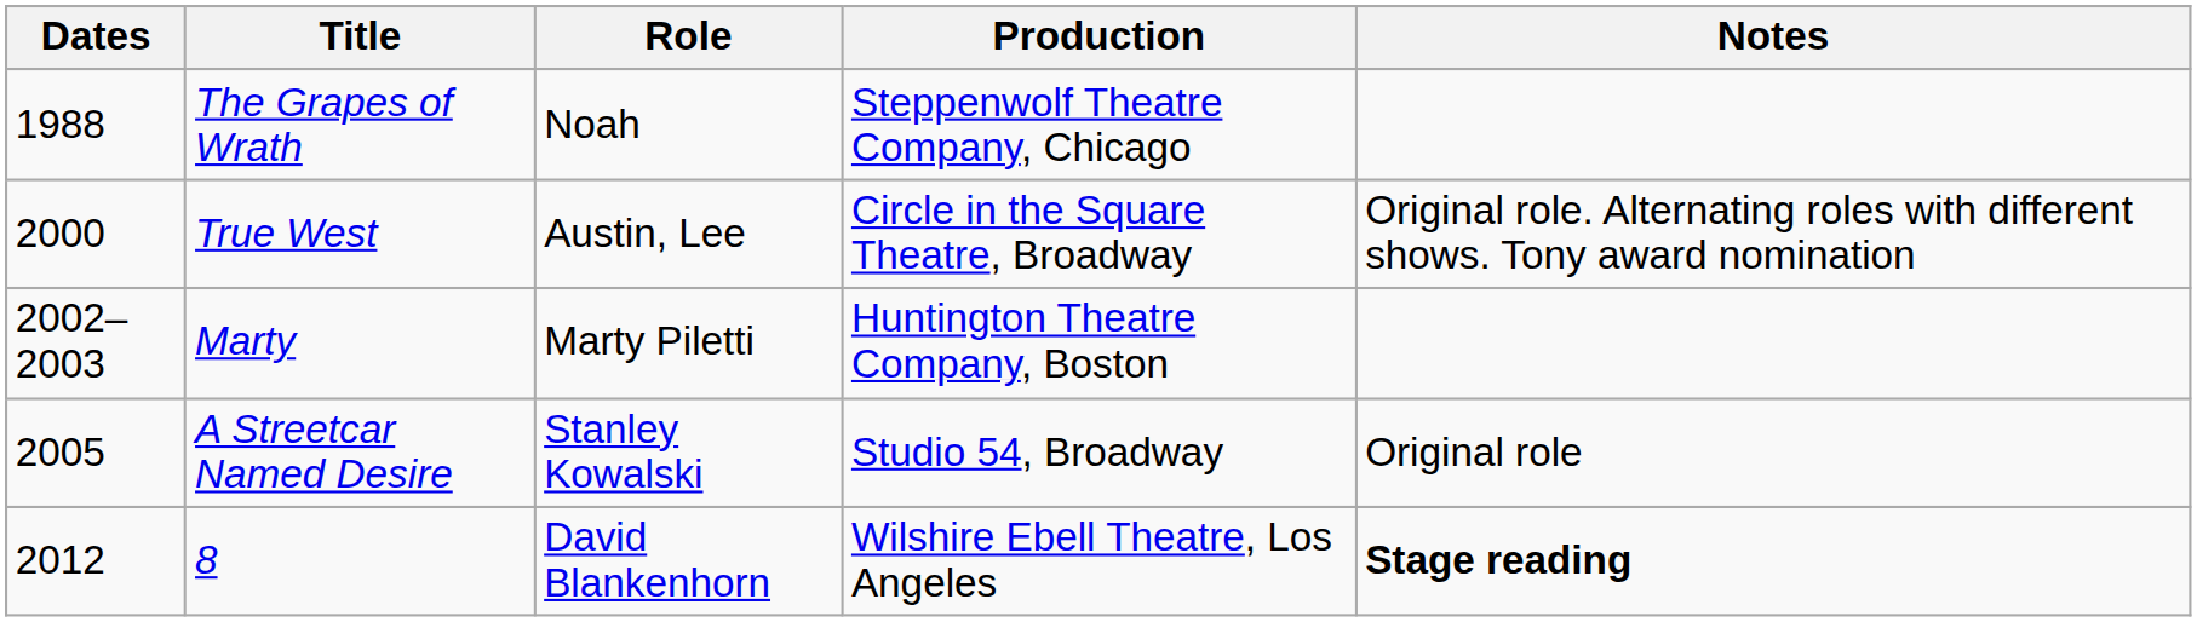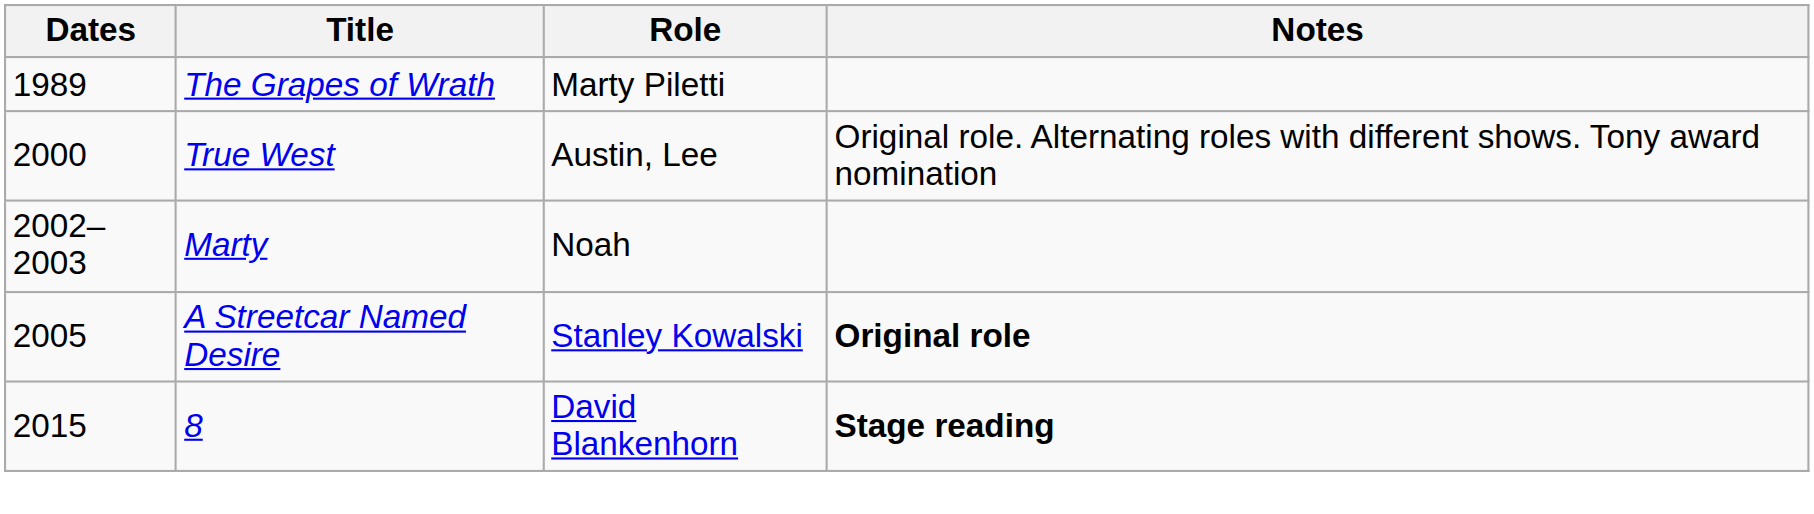 <table class="wikitable sortable">
 <tr>
 <th>Dates</th>
 <th>Title</th>
 <th>Role</th>
-<th>Production</th>
 <th>Notes</th>
 </tr>
 <tr>
-<td>1988</td>
+<td>1989</td>
 <td><em><a href='#'>The Grapes of Wrath</a></em></td>
-<td>Noah</td>
-<td><a href='#'>Steppenwolf Theatre Company</a>, Chicago</td>
+<td>Marty Piletti</td>
 <td></td>
 </tr>
 <tr>
 <td>2000 </td>
 <td><em><a href='#'>True West</a></em></td>
 <td>Austin, Lee</td>
-<td><a href='#'>Circle in the Square Theatre</a>, Broadway</td>
 <td>Original role. Alternating roles with different shows. Tony award nomination</td>
 </tr>
 <tr>
 <td>2002–2003</td>
 <td><em><a href='#'>Marty</a></em></td>
-<td>Marty Piletti</td>
-<td><a href='#'>Huntington Theatre Company</a>, Boston</td>
+<td>Noah</td>
 <td></td>
 </tr>
 <tr>
 <td>2005 </td>
 <td><em><a href='#'>A Streetcar Named Desire</a></em></td>
 <td><a href='#'>Stanley Kowalski</a></td>
-<td><a href='#'>Studio 54</a>, Broadway</td>
-<td>Original role</td>
+<td><strong>Original role</strong></td>
 </tr>
 <tr>
-<td>2012 </td>
+<td>2015 </td>
 <td><em><a href='#'>8</a></em></td>
 <td><a href='#'>David Blankenhorn</a></td>
-<td><a href='#'>Wilshire Ebell Theatre</a>, Los Angeles</td>
 <td><strong>Stage reading</strong></td>
 </tr>
 </table>
